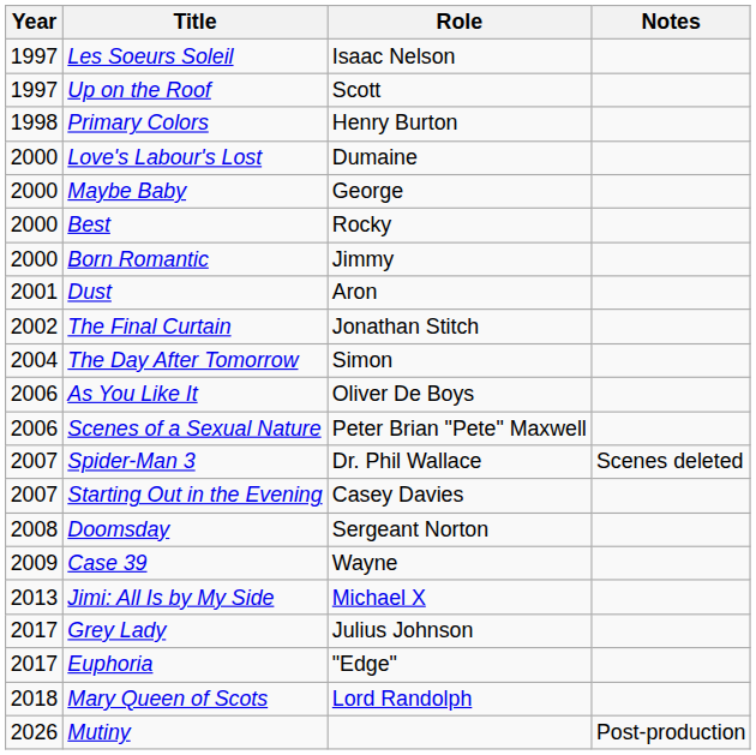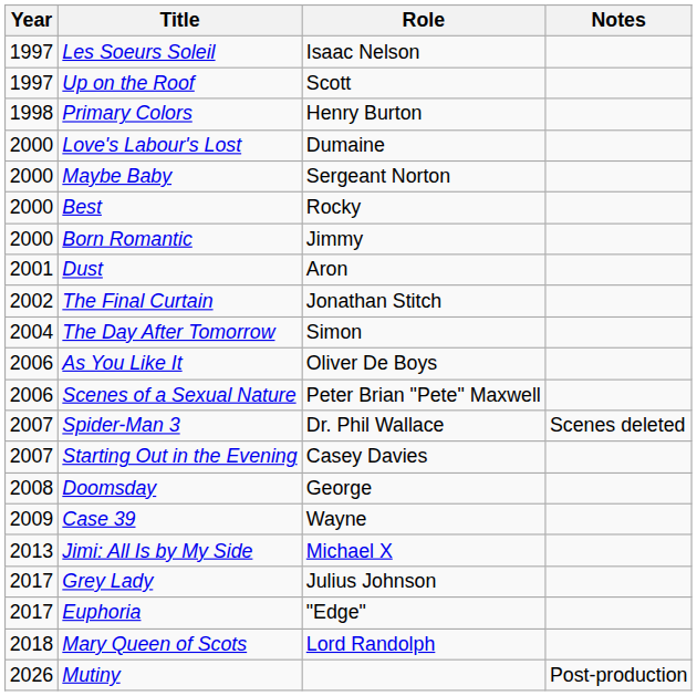 <table class="wikitable sortable">
 <tr>
 <th>Year</th>
 <th>Title</th>
 <th>Role</th>
 <th>Notes</th>
 </tr>
 <tr>
 <td>1997</td>
 <td><em><a href='#'>Les Soeurs Soleil</a></em></td>
 <td>Isaac Nelson</td>
 <td></td>
 </tr>
 <tr>
 <td>1997</td>
 <td><em><a href='#'>Up on the Roof</a></em></td>
 <td>Scott</td>
 <td></td>
 </tr>
 <tr>
 <td>1998</td>
 <td><em><a href='#'>Primary Colors</a></em></td>
 <td>Henry Burton</td>
 <td></td>
 </tr>
 <tr>
 <td>2000</td>
 <td><em><a href='#'>Love's Labour's Lost</a></em></td>
 <td>Dumaine</td>
 <td></td>
 </tr>
 <tr>
 <td>2000</td>
 <td><em><a href='#'>Maybe Baby</a></em></td>
-<td>George</td>
+<td>Sergeant Norton</td>
 <td></td>
 </tr>
 <tr>
 <td>2000</td>
 <td><em><a href='#'>Best</a></em></td>
 <td>Rocky</td>
 <td></td>
 </tr>
 <tr>
 <td>2000</td>
 <td><em><a href='#'>Born Romantic</a></em></td>
 <td>Jimmy</td>
 <td></td>
 </tr>
 <tr>
 <td>2001</td>
 <td><em><a href='#'>Dust</a></em></td>
 <td>Aron</td>
 <td></td>
 </tr>
 <tr>
 <td>2002</td>
 <td><em><a href='#'>The Final Curtain</a></em></td>
 <td>Jonathan Stitch</td>
 <td></td>
 </tr>
 <tr>
 <td>2004</td>
 <td><em><a href='#'>The Day After Tomorrow</a></em></td>
 <td>Simon</td>
 <td></td>
 </tr>
 <tr>
 <td>2006</td>
 <td><em><a href='#'>As You Like It</a></em></td>
 <td>Oliver De Boys</td>
 <td></td>
 </tr>
 <tr>
 <td>2006</td>
 <td><em><a href='#'>Scenes of a Sexual Nature</a></em></td>
 <td>Peter Brian "Pete" Maxwell</td>
 <td></td>
 </tr>
 <tr>
 <td>2007</td>
 <td><em><a href='#'>Spider-Man 3</a></em></td>
 <td>Dr. Phil Wallace</td>
 <td>Scenes deleted</td>
 </tr>
 <tr>
 <td>2007</td>
 <td><em><a href='#'>Starting Out in the Evening</a></em></td>
 <td>Casey Davies</td>
 <td></td>
 </tr>
 <tr>
 <td>2008</td>
 <td><em><a href='#'>Doomsday</a></em></td>
-<td>Sergeant Norton</td>
+<td>George</td>
 <td></td>
 </tr>
 <tr>
 <td>2009</td>
 <td><em><a href='#'>Case 39</a></em></td>
 <td>Wayne</td>
 <td></td>
 </tr>
 <tr>
 <td>2013</td>
 <td><em><a href='#'>Jimi: All Is by My Side</a></em></td>
 <td><a href='#'>Michael X</a></td>
 <td></td>
 </tr>
 <tr>
 <td>2017</td>
 <td><em><a href='#'>Grey Lady</a></em></td>
 <td>Julius Johnson</td>
 <td></td>
 </tr>
 <tr>
 <td>2017</td>
 <td><em><a href='#'>Euphoria</a></em></td>
 <td>"Edge"</td>
 <td></td>
 </tr>
 <tr>
 <td>2018</td>
 <td><em><a href='#'>Mary Queen of Scots</a></em></td>
 <td><a href='#'>Lord Randolph</a></td>
 <td></td>
 </tr>
 <tr>
 <td>2026</td>
 <td><em><a href='#'>Mutiny</a></em></td>
 <td></td>
 <td>Post-production</td>
 </tr>
 </table>
